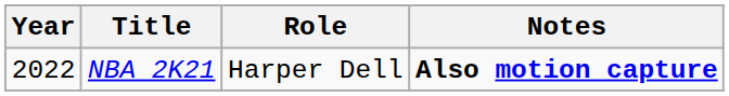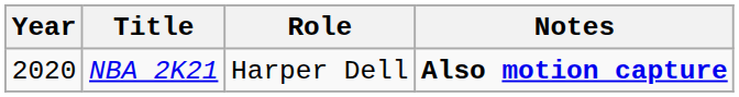 <table class="wikitable sortable">
 <tr>
 <th>Year</th>
 <th>Title</th>
 <th>Role</th>
 <th class="unsortable">Notes</th>
 </tr>
 <tr>
-<td>2022</td>
+<td>2020</td>
 <td><em><a href='#'>NBA 2K21</a></em></td>
 <td>Harper Dell</td>
 <td><strong>Also <a href='#'>motion capture</a></strong></td>
 </tr>
 </table>
